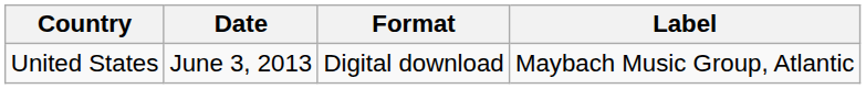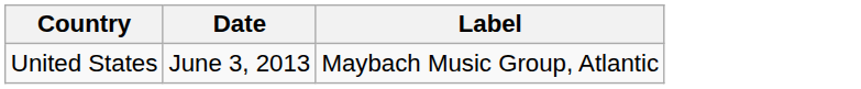 <table class="wikitable">
 <tr>
 <th>Country</th>
 <th>Date</th>
-<th>Format</th>
 <th>Label</th>
 </tr>
 <tr>
 <td>United States</td>
 <td>June 3, 2013</td>
-<td>Digital download</td>
 <td>Maybach Music Group, Atlantic</td>
 </tr>
 </table>
